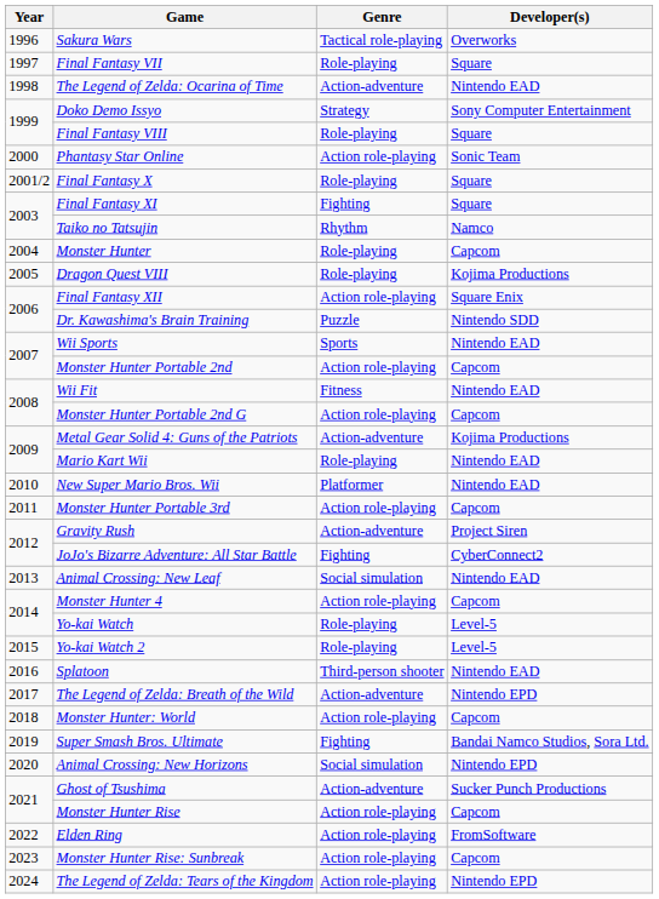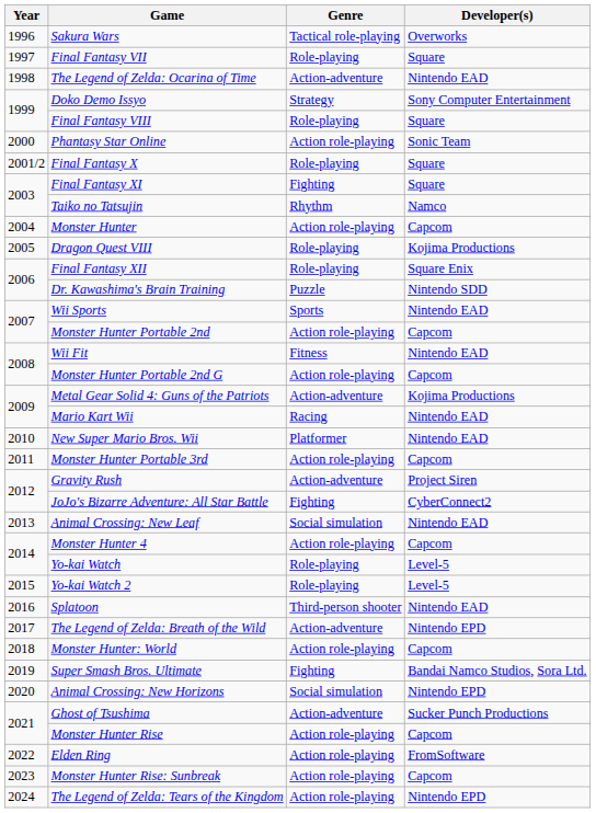 <table class="wikitable">
 <tr>
 <th>Year</th>
 <th>Game</th>
 <th>Genre</th>
 <th>Developer(s)</th>
 </tr>
 <tr>
 <td>1996</td>
 <td><em><a href='#'>Sakura Wars</a></em></td>
 <td><a href='#'>Tactical role-playing</a></td>
 <td><a href='#'>Overworks</a></td>
 </tr>
 <tr>
 <td>1997</td>
 <td><em><a href='#'>Final Fantasy VII</a></em></td>
 <td><a href='#'>Role-playing</a></td>
 <td><a href='#'>Square</a></td>
 </tr>
 <tr>
 <td>1998</td>
 <td><em><a href='#'>The Legend of Zelda: Ocarina of Time</a></em></td>
 <td><a href='#'>Action-adventure</a></td>
 <td><a href='#'>Nintendo EAD</a></td>
 </tr>
 <tr>
 <td rowspan="2">1999</td>
 <td><em><a href='#'>Doko Demo Issyo</a></em></td>
 <td><a href='#'>Strategy</a></td>
 <td><a href='#'>Sony Computer Entertainment</a></td>
 </tr>
 <tr>
 <td><em><a href='#'>Final Fantasy VIII</a></em></td>
 <td><a href='#'>Role-playing</a></td>
 <td><a href='#'>Square</a></td>
 </tr>
 <tr>
 <td>2000</td>
 <td><em><a href='#'>Phantasy Star Online</a></em></td>
 <td><a href='#'>Action role-playing</a></td>
 <td><a href='#'>Sonic Team</a></td>
 </tr>
 <tr>
 <td>2001/2</td>
 <td><em><a href='#'>Final Fantasy X</a></em></td>
 <td><a href='#'>Role-playing</a></td>
 <td><a href='#'>Square</a></td>
 </tr>
 <tr>
 <td rowspan="2">2003</td>
 <td><em><a href='#'>Final Fantasy XI</a></em></td>
 <td><a href='#'>Fighting</a></td>
 <td><a href='#'>Square</a></td>
 </tr>
 <tr>
 <td><em><a href='#'>Taiko no Tatsujin</a></em></td>
 <td><a href='#'>Rhythm</a></td>
 <td><a href='#'>Namco</a></td>
 </tr>
 <tr>
 <td>2004</td>
 <td><em><a href='#'>Monster Hunter</a></em></td>
-<td><a href='#'>Role-playing</a></td>
+<td><a href='#'>Action role-playing</a></td>
 <td><a href='#'>Capcom</a></td>
 </tr>
 <tr>
 <td>2005</td>
 <td><em><a href='#'>Dragon Quest VIII</a></em></td>
 <td><a href='#'>Role-playing</a></td>
 <td><a href='#'>Kojima Productions</a></td>
 </tr>
 <tr>
 <td rowspan="2">2006</td>
 <td><em><a href='#'>Final Fantasy XII</a></em></td>
-<td><a href='#'>Action role-playing</a></td>
+<td><a href='#'>Role-playing</a></td>
 <td><a href='#'>Square Enix</a></td>
 </tr>
 <tr>
 <td><em><a href='#'>Dr. Kawashima's Brain Training</a></em></td>
 <td><a href='#'>Puzzle</a></td>
 <td><a href='#'>Nintendo SDD</a></td>
 </tr>
 <tr>
 <td rowspan="2">2007</td>
 <td><em><a href='#'>Wii Sports</a></em></td>
 <td><a href='#'>Sports</a></td>
 <td><a href='#'>Nintendo EAD</a></td>
 </tr>
 <tr>
 <td><em><a href='#'>Monster Hunter Portable 2nd</a></em></td>
 <td><a href='#'>Action role-playing</a></td>
 <td><a href='#'>Capcom</a></td>
 </tr>
 <tr>
 <td rowspan="2">2008</td>
 <td><em><a href='#'>Wii Fit</a></em></td>
 <td><a href='#'>Fitness</a></td>
 <td><a href='#'>Nintendo EAD</a></td>
 </tr>
 <tr>
 <td><em><a href='#'>Monster Hunter Portable 2nd G</a></em></td>
 <td><a href='#'>Action role-playing</a></td>
 <td><a href='#'>Capcom</a></td>
 </tr>
 <tr>
 <td rowspan="2">2009</td>
 <td><em><a href='#'>Metal Gear Solid 4: Guns of the Patriots</a></em></td>
 <td><a href='#'>Action-adventure</a></td>
 <td><a href='#'>Kojima Productions</a></td>
 </tr>
 <tr>
 <td><em><a href='#'>Mario Kart Wii</a></em></td>
-<td><a href='#'>Role-playing</a></td>
+<td><a href='#'>Racing</a></td>
 <td><a href='#'>Nintendo EAD</a></td>
 </tr>
 <tr>
 <td>2010</td>
 <td><em><a href='#'>New Super Mario Bros. Wii</a></em></td>
 <td><a href='#'>Platformer</a></td>
 <td><a href='#'>Nintendo EAD</a></td>
 </tr>
 <tr>
 <td>2011</td>
 <td><em><a href='#'>Monster Hunter Portable 3rd</a></em></td>
 <td><a href='#'>Action role-playing</a></td>
 <td><a href='#'>Capcom</a></td>
 </tr>
 <tr>
 <td rowspan="2">2012</td>
 <td><em><a href='#'>Gravity Rush</a></em></td>
 <td><a href='#'>Action-adventure</a></td>
 <td><a href='#'>Project Siren</a></td>
 </tr>
 <tr>
 <td><em><a href='#'>JoJo's Bizarre Adventure: All Star Battle</a></em></td>
 <td><a href='#'>Fighting</a></td>
 <td><a href='#'>CyberConnect2</a></td>
 </tr>
 <tr>
 <td>2013</td>
 <td><em><a href='#'>Animal Crossing: New Leaf</a></em></td>
 <td><a href='#'>Social simulation</a></td>
 <td><a href='#'>Nintendo EAD</a></td>
 </tr>
 <tr>
 <td rowspan="2">2014</td>
 <td><em><a href='#'>Monster Hunter 4</a></em></td>
 <td><a href='#'>Action role-playing</a></td>
 <td><a href='#'>Capcom</a></td>
 </tr>
 <tr>
 <td><em><a href='#'>Yo-kai Watch</a></em></td>
 <td><a href='#'>Role-playing</a></td>
 <td><a href='#'>Level-5</a></td>
 </tr>
 <tr>
 <td>2015</td>
 <td><em><a href='#'>Yo-kai Watch 2</a></em></td>
 <td><a href='#'>Role-playing</a></td>
 <td><a href='#'>Level-5</a></td>
 </tr>
 <tr>
 <td>2016</td>
 <td><em><a href='#'>Splatoon</a></em></td>
 <td><a href='#'>Third-person shooter</a></td>
 <td><a href='#'>Nintendo EAD</a></td>
 </tr>
 <tr>
 <td>2017</td>
 <td><em><a href='#'>The Legend of Zelda: Breath of the Wild</a></em></td>
 <td><a href='#'>Action-adventure</a></td>
 <td><a href='#'>Nintendo EPD</a></td>
 </tr>
 <tr>
 <td>2018</td>
 <td><em><a href='#'>Monster Hunter: World</a></em></td>
 <td><a href='#'>Action role-playing</a></td>
 <td><a href='#'>Capcom</a></td>
 </tr>
 <tr>
 <td>2019</td>
 <td><em><a href='#'>Super Smash Bros. Ultimate</a></em></td>
 <td><a href='#'>Fighting</a></td>
 <td><a href='#'>Bandai Namco Studios</a>, <a href='#'>Sora Ltd.</a></td>
 </tr>
 <tr>
 <td>2020</td>
 <td><em><a href='#'>Animal Crossing: New Horizons</a></em></td>
 <td><a href='#'>Social simulation</a></td>
 <td><a href='#'>Nintendo EPD</a></td>
 </tr>
 <tr>
 <td rowspan="2">2021</td>
 <td><em><a href='#'>Ghost of Tsushima</a></em></td>
 <td><a href='#'>Action-adventure</a></td>
 <td><a href='#'>Sucker Punch Productions</a></td>
 </tr>
 <tr>
 <td><em><a href='#'>Monster Hunter Rise</a></em></td>
 <td><a href='#'>Action role-playing</a></td>
 <td><a href='#'>Capcom</a></td>
 </tr>
 <tr>
 <td>2022</td>
 <td><em><a href='#'>Elden Ring</a></em></td>
 <td><a href='#'>Action role-playing</a></td>
 <td><a href='#'>FromSoftware</a></td>
 </tr>
 <tr>
 <td>2023</td>
 <td><em><a href='#'>Monster Hunter Rise: Sunbreak</a></em></td>
 <td><a href='#'>Action role-playing</a></td>
 <td><a href='#'>Capcom</a></td>
 </tr>
 <tr>
 <td>2024</td>
 <td><em><a href='#'>The Legend of Zelda: Tears of the Kingdom</a></em></td>
 <td><a href='#'>Action role-playing</a></td>
 <td><a href='#'>Nintendo EPD</a></td>
 </tr>
 </table>
